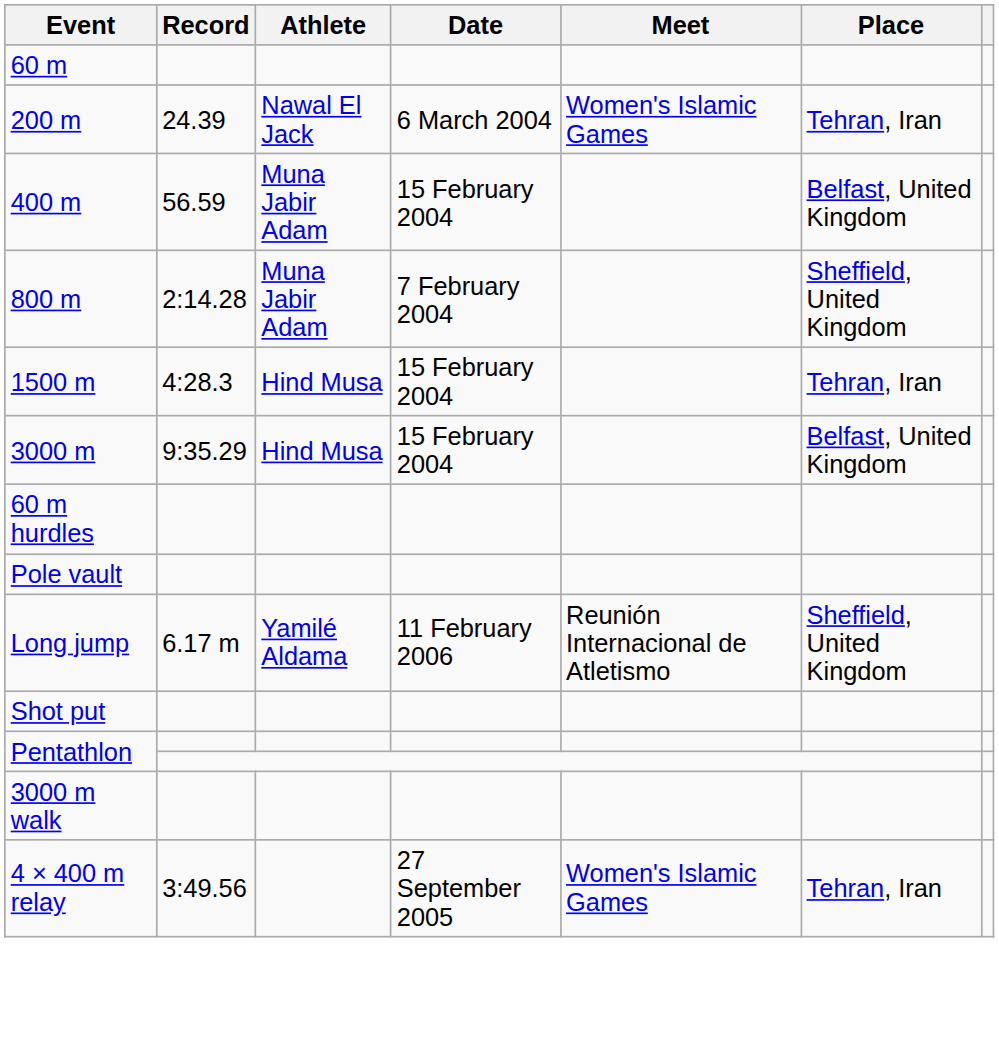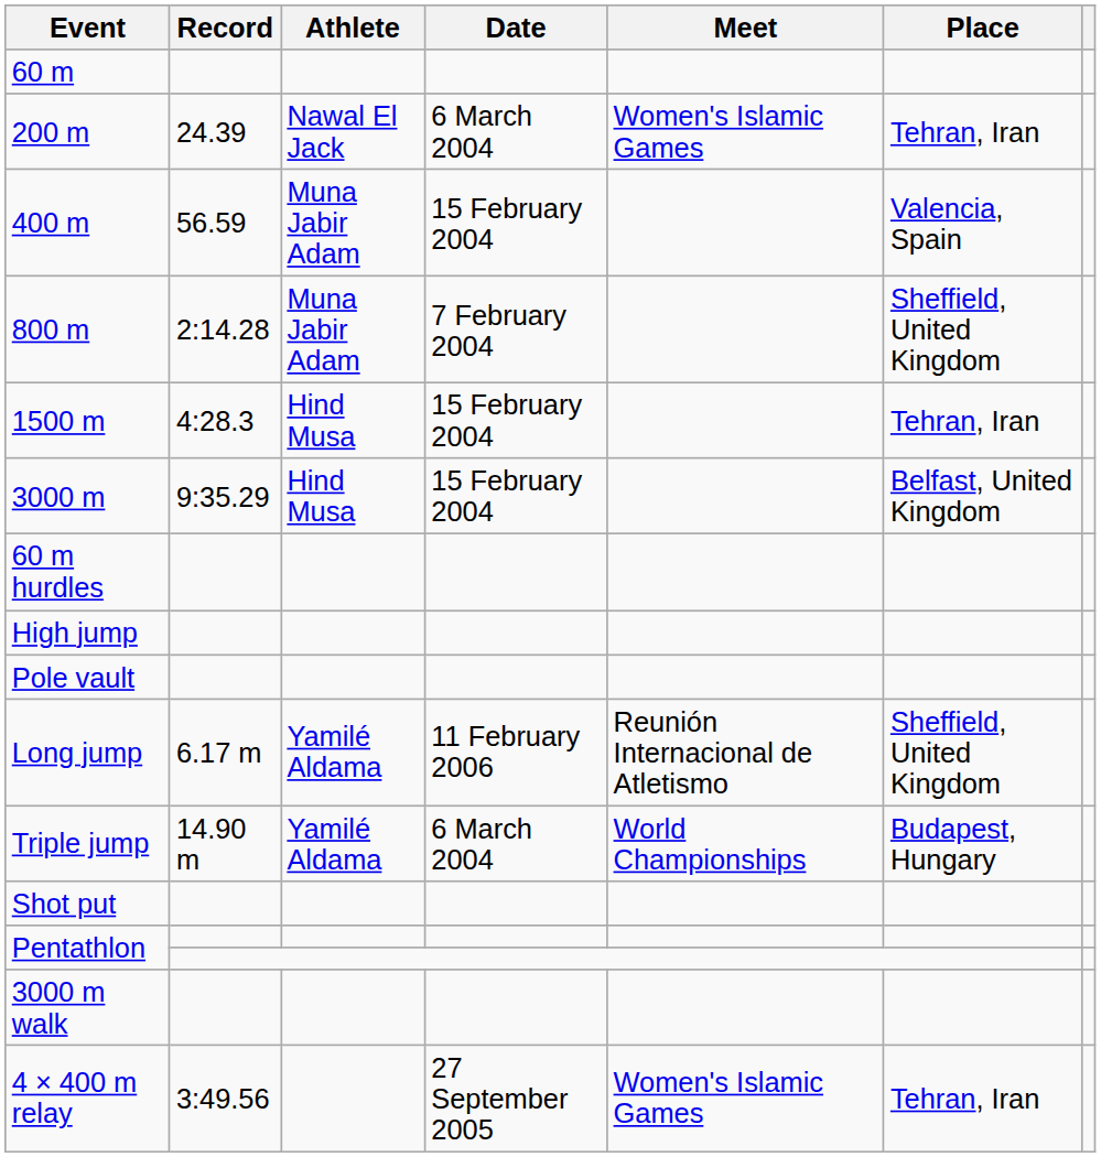 <table class="wikitable" style="font-size:95%; width: 95%;">
 <tr>
 <th>Event</th>
 <th>Record</th>
 <th>Athlete</th>
 <th>Date</th>
 <th>Meet</th>
 <th>Place</th>
 <th></th>
 </tr>
 <tr>
 <td><a href='#'>60 m</a></td>
 <td></td>
 <td></td>
 <td></td>
 <td></td>
 <td></td>
 <td></td>
 </tr>
 <tr>
 <td><a href='#'>200 m</a></td>
 <td>24.39</td>
 <td><a href='#'>Nawal El Jack</a></td>
 <td>6 March 2004</td>
 <td><a href='#'>Women's Islamic Games</a></td>
 <td><a href='#'>Tehran</a>, Iran</td>
 <td></td>
 </tr>
 <tr>
 <td><a href='#'>400 m</a></td>
 <td>56.59</td>
 <td><a href='#'>Muna Jabir Adam</a></td>
 <td>15 February 2004</td>
 <td></td>
-<td><a href='#'>Belfast</a>, United Kingdom</td>
+<td><a href='#'>Valencia</a>, Spain</td>
 <td></td>
 </tr>
 <tr>
 <td><a href='#'>800 m</a></td>
 <td>2:14.28</td>
 <td><a href='#'>Muna Jabir Adam</a></td>
 <td>7 February 2004</td>
 <td></td>
 <td><a href='#'>Sheffield</a>, United Kingdom</td>
 <td></td>
 </tr>
 <tr>
 <td><a href='#'>1500 m</a></td>
 <td>4:28.3</td>
 <td><a href='#'>Hind Musa</a></td>
 <td>15 February 2004</td>
 <td></td>
 <td><a href='#'>Tehran</a>, Iran</td>
 <td></td>
 </tr>
 <tr>
 <td><a href='#'>3000 m</a></td>
 <td>9:35.29</td>
 <td><a href='#'>Hind Musa</a></td>
 <td>15 February 2004</td>
 <td></td>
 <td><a href='#'>Belfast</a>, United Kingdom</td>
 <td></td>
 </tr>
 <tr>
 <td><a href='#'>60 m hurdles</a></td>
 <td></td>
 <td></td>
 <td></td>
 <td></td>
 <td></td>
 <td></td>
 </tr>
 <tr>
+<td><a href='#'>High jump</a></td>
+<td></td>
+<td></td>
+<td></td>
+<td></td>
+<td></td>
+<td></td>
+</tr>
+<tr>
 <td><a href='#'>Pole vault</a></td>
 <td></td>
 <td></td>
 <td></td>
 <td></td>
 <td></td>
 <td></td>
 </tr>
 <tr>
 <td><a href='#'>Long jump</a></td>
 <td>6.17 m</td>
 <td><a href='#'>Yamilé Aldama</a></td>
 <td>11 February 2006</td>
 <td>Reunión Internacional de Atletismo</td>
 <td><a href='#'>Sheffield</a>, United Kingdom</td>
+<td></td>
+</tr>
+<tr>
+<td><a href='#'>Triple jump</a></td>
+<td>14.90 m</td>
+<td><a href='#'>Yamilé Aldama</a></td>
+<td>6 March 2004</td>
+<td><a href='#'>World Championships</a></td>
+<td><a href='#'>Budapest</a>, Hungary</td>
 <td></td>
 </tr>
 <tr>
 <td><a href='#'>Shot put</a></td>
 <td></td>
 <td></td>
 <td></td>
 <td></td>
 <td></td>
 <td></td>
 </tr>
 <tr>
 <td rowspan=2><a href='#'>Pentathlon</a></td>
 <td></td>
 <td></td>
 <td></td>
 <td></td>
 <td></td>
 <td></td>
 </tr>
 <tr>
 <td colspan=5></td>
 <td></td>
 </tr>
 <tr>
 <td><a href='#'>3000 m walk</a></td>
 <td></td>
 <td></td>
 <td></td>
 <td></td>
 <td></td>
 <td></td>
 </tr>
 <tr>
 <td><a href='#'>4 × 400 m relay</a></td>
 <td>3:49.56</td>
 <td></td>
 <td>27 September 2005</td>
 <td><a href='#'>Women's Islamic Games</a></td>
 <td><a href='#'>Tehran</a>, Iran</td>
 <td></td>
 </tr>
 </table>
